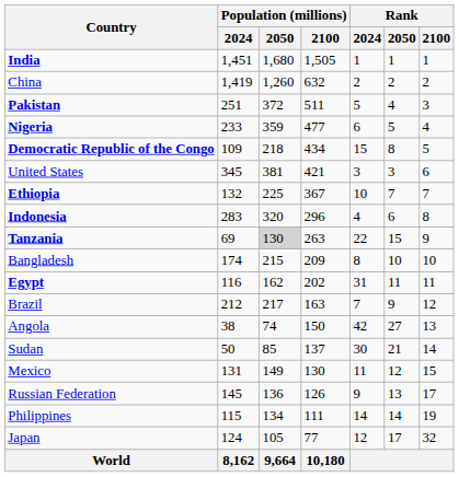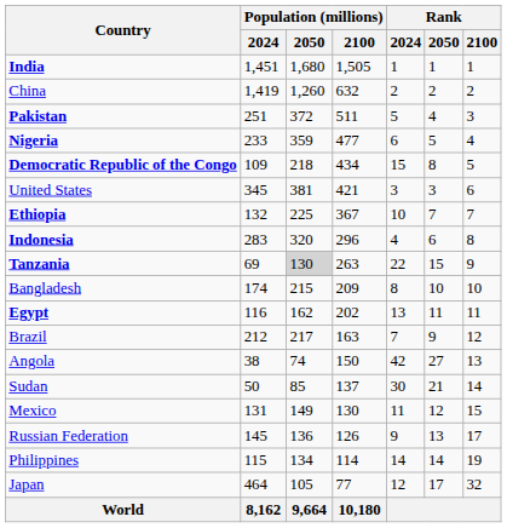 <table class="wikitable sortable">
 <tr>
 <th rowspan="2">Country</th>
 <th colspan="3">Population (millions)</th>
 <th colspan="3">Rank</th>
 </tr>
 <tr>
 <th>2024</th>
 <th>2050</th>
 <th>2100</th>
 <th>2024</th>
 <th>2050</th>
 <th>2100</th>
 </tr>
 <tr>
 <td><strong><a href='#'>India</a></strong></td>
 <td>1,451</td>
 <td>1,680</td>
 <td>1,505</td>
 <td>1</td>
 <td>1</td>
 <td>1</td>
 </tr>
 <tr>
 <td><a href='#'>China</a></td>
 <td>1,419</td>
 <td>1,260</td>
 <td>632</td>
 <td>2</td>
 <td>2</td>
 <td>2</td>
 </tr>
 <tr>
 <td><strong><a href='#'>Pakistan</a></strong></td>
 <td>251</td>
 <td>372</td>
 <td>511</td>
 <td>5</td>
 <td>4</td>
 <td>3</td>
 </tr>
 <tr>
 <td><strong><a href='#'>Nigeria</a></strong></td>
 <td>233</td>
 <td>359</td>
 <td>477</td>
 <td>6</td>
 <td>5</td>
 <td>4</td>
 </tr>
 <tr>
 <td><strong><a href='#'>Democratic Republic of the Congo</a></strong></td>
 <td>109</td>
 <td>218</td>
 <td>434</td>
 <td>15</td>
 <td>8</td>
 <td>5</td>
 </tr>
 <tr>
 <td><a href='#'>United States</a></td>
 <td>345</td>
 <td>381</td>
 <td>421</td>
 <td>3</td>
 <td>3</td>
 <td>6</td>
 </tr>
 <tr>
 <td><strong><a href='#'>Ethiopia</a></strong></td>
 <td>132</td>
 <td>225</td>
 <td>367</td>
 <td>10</td>
 <td>7</td>
 <td>7</td>
 </tr>
 <tr>
 <td><strong><a href='#'>Indonesia</a></strong></td>
 <td>283</td>
 <td>320</td>
 <td>296</td>
 <td>4</td>
 <td>6</td>
 <td>8</td>
 </tr>
 <tr>
 <td><strong><a href='#'>Tanzania</a></strong></td>
 <td>69</td>
 <td style="background: lightgrey;">130</td>
 <td>263</td>
 <td>22</td>
 <td>15</td>
 <td>9</td>
 </tr>
 <tr>
 <td><a href='#'>Bangladesh</a></td>
 <td>174</td>
 <td>215</td>
 <td>209</td>
 <td>8</td>
 <td>10</td>
 <td>10</td>
 </tr>
 <tr>
 <td><strong><a href='#'>Egypt</a></strong></td>
 <td>116</td>
 <td>162</td>
 <td>202</td>
-<td>31</td>
+<td>13</td>
 <td>11</td>
 <td>11</td>
 </tr>
 <tr>
 <td><a href='#'>Brazil</a></td>
 <td>212</td>
 <td>217</td>
 <td>163</td>
 <td>7</td>
 <td>9</td>
 <td>12</td>
 </tr>
 <tr>
 <td><a href='#'>Angola</a></td>
 <td>38</td>
 <td>74</td>
 <td>150</td>
 <td>42</td>
 <td>27</td>
 <td>13</td>
 </tr>
 <tr>
 <td><a href='#'>Sudan</a></td>
 <td>50</td>
 <td>85</td>
 <td>137</td>
 <td>30</td>
 <td>21</td>
 <td>14</td>
 </tr>
 <tr>
 <td><a href='#'>Mexico</a></td>
 <td>131</td>
 <td>149</td>
 <td>130</td>
 <td>11</td>
 <td>12</td>
 <td>15</td>
 </tr>
 <tr>
 <td><a href='#'>Russian Federation</a></td>
 <td>145</td>
 <td>136</td>
 <td>126</td>
 <td>9</td>
 <td>13</td>
 <td>17</td>
 </tr>
 <tr>
 <td><a href='#'>Philippines</a></td>
 <td>115</td>
 <td>134</td>
-<td>111</td>
+<td>114</td>
 <td>14</td>
 <td>14</td>
 <td>19</td>
 </tr>
 <tr>
 <td><a href='#'>Japan</a></td>
-<td>124</td>
+<td>464</td>
 <td>105</td>
 <td>77</td>
 <td>12</td>
 <td>17</td>
 <td>32</td>
 </tr>
 <tr>
 <th>World</th>
 <th>8,162</th>
 <th>9,664</th>
 <th>10,180</th>
 <th colspan="3"></th>
 </tr>
 </table>
